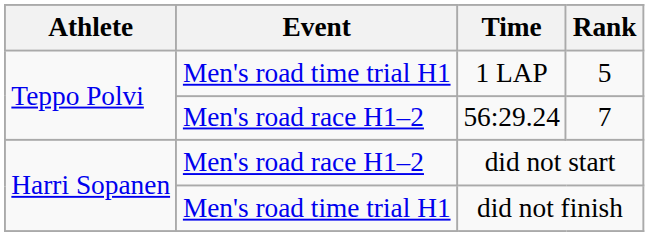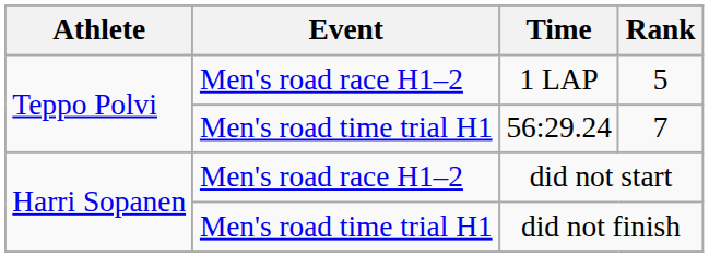 <table class="wikitable" style="font-size:90%">
 <tr>
 <th>Athlete</th>
 <th>Event</th>
 <th>Time</th>
 <th>Rank</th>
 </tr>
 <tr align=center>
 <td align=left rowspan=2><a href='#'>Teppo Polvi</a></td>
-<td align=left><a href='#'>Men's road time trial H1</a></td>
+<td align=left><a href='#'>Men's road race H1–2</a></td>
 <td>1 LAP</td>
 <td>5</td>
 </tr>
 <tr align=center>
-<td align=left><a href='#'>Men's road race H1–2</a></td>
+<td align=left><a href='#'>Men's road time trial H1</a></td>
 <td>56:29.24</td>
 <td>7</td>
 </tr>
 <tr align=center>
 <td align=left rowspan=2><a href='#'>Harri Sopanen</a></td>
 <td align=left><a href='#'>Men's road race H1–2</a></td>
 <td colspan=2>did not start</td>
 </tr>
 <tr align=center>
 <td align=left><a href='#'>Men's road time trial H1</a></td>
 <td colspan=2>did not finish</td>
 </tr>
 </table>
